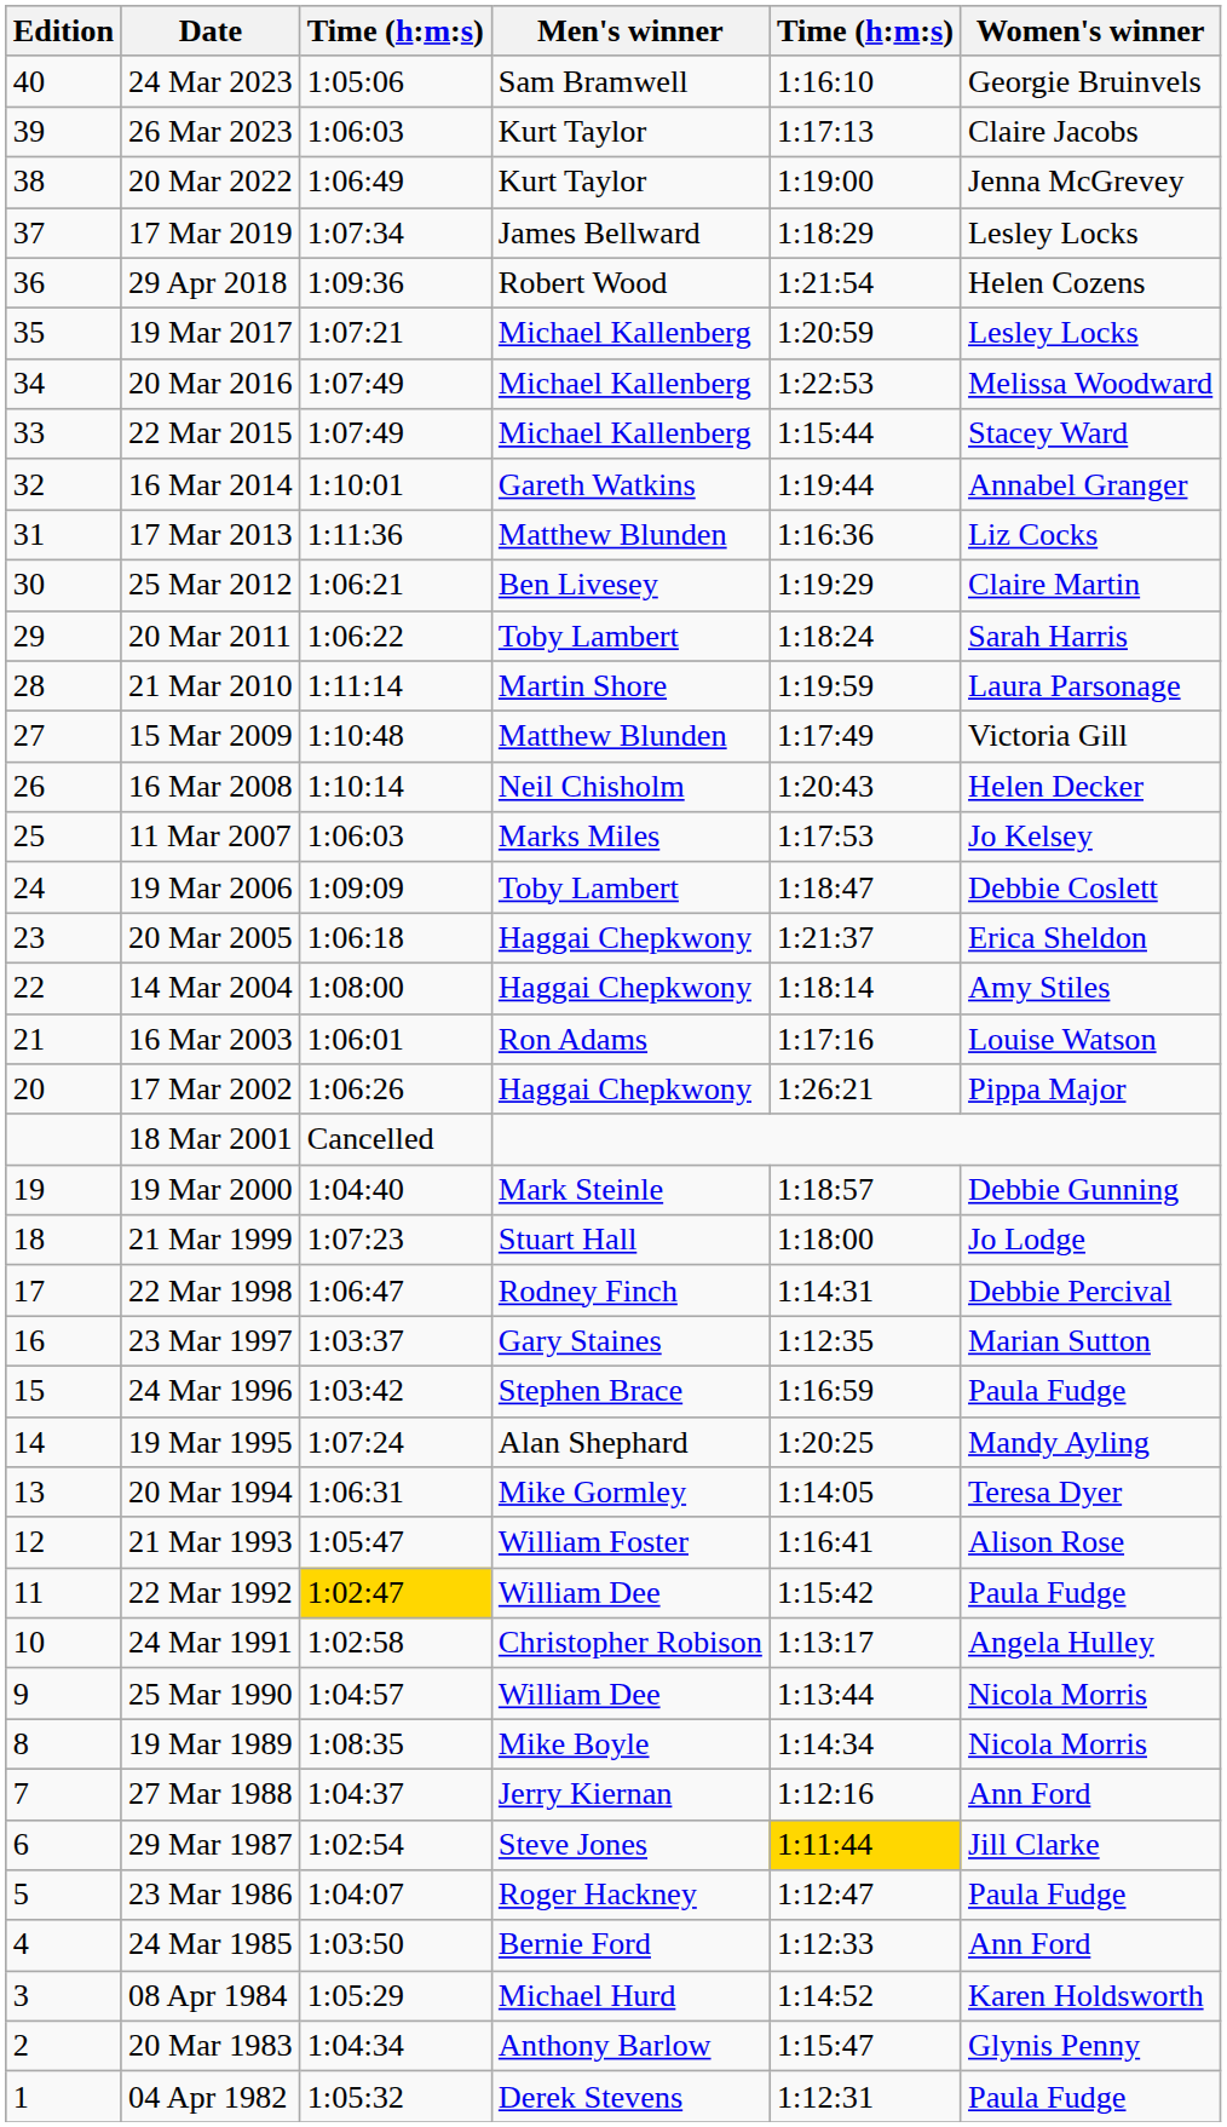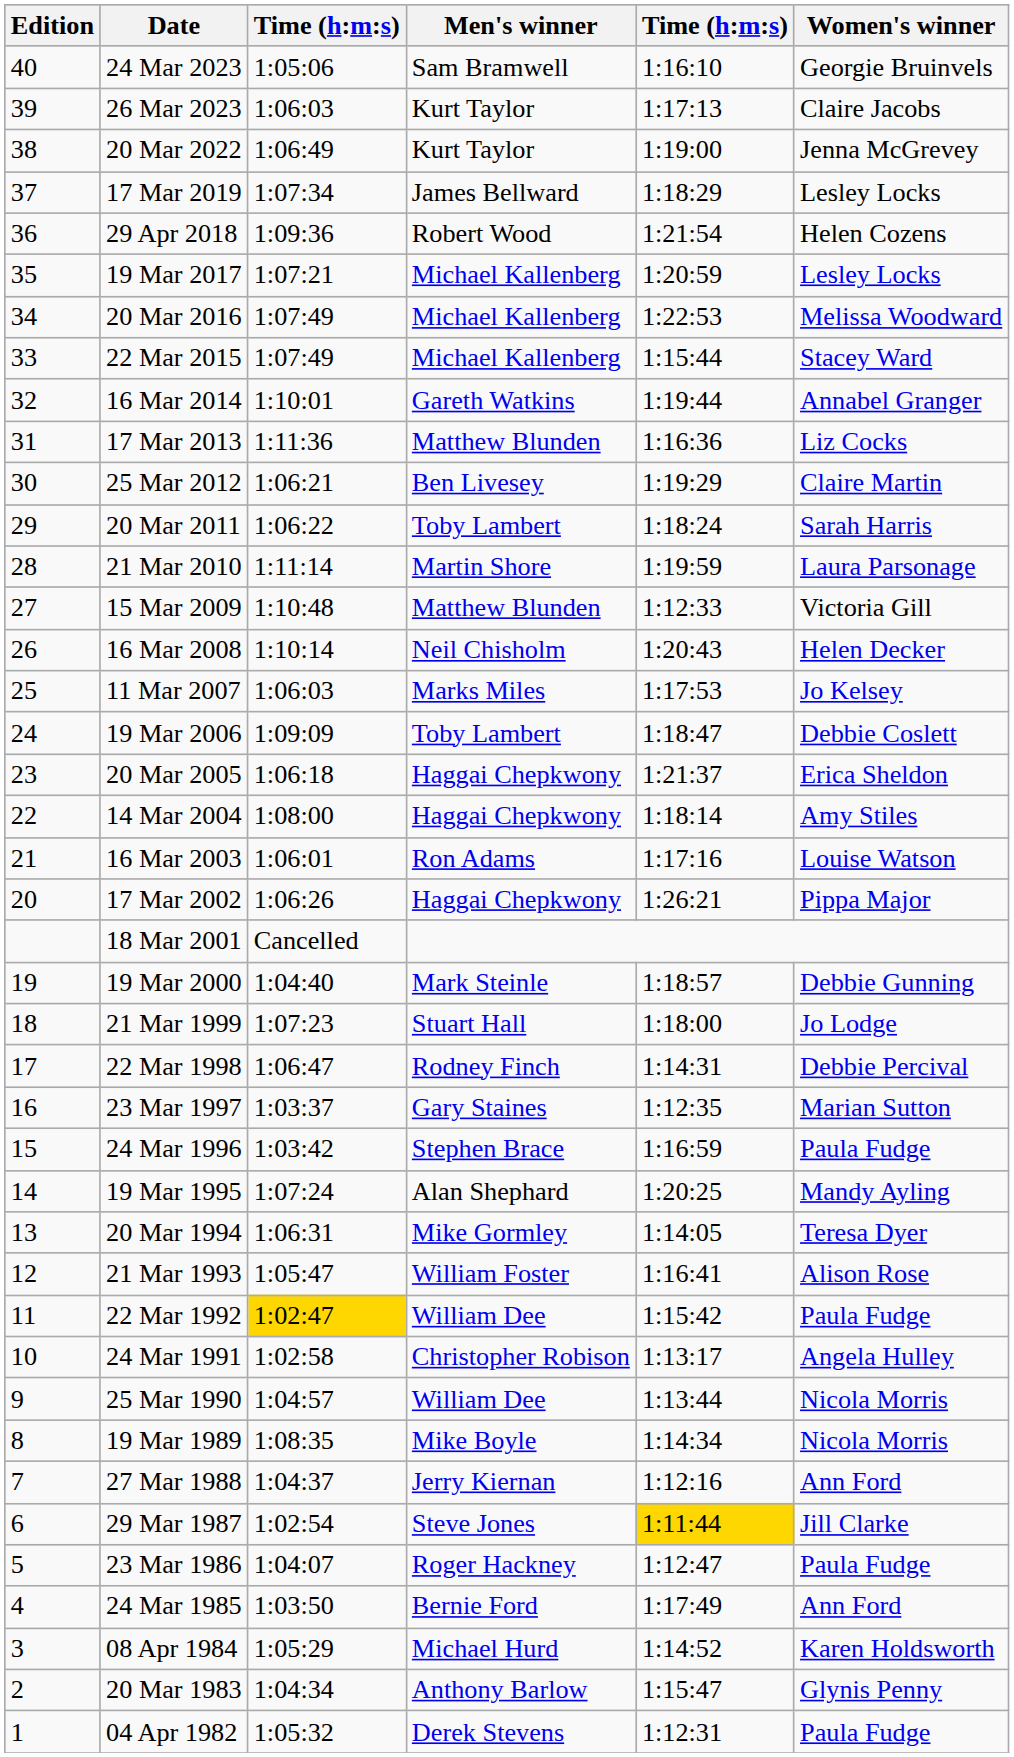 <table class="wikitable sortable">
 <tr>
 <th class="unsortable">Edition</th>
 <th class="unsortable">Date</th>
 <th>Time (<a href='#'>h</a>:<a href='#'>m</a>:<a href='#'>s</a>)</th>
 <th>Men's winner</th>
 <th>Time (<a href='#'>h</a>:<a href='#'>m</a>:<a href='#'>s</a>)</th>
 <th>Women's winner</th>
 </tr>
 <tr>
 <td>40</td>
 <td>24 Mar 2023</td>
 <td>1:05:06</td>
 <td>Sam Bramwell</td>
 <td>1:16:10</td>
 <td>Georgie Bruinvels</td>
 </tr>
 <tr>
 <td>39</td>
 <td>26 Mar 2023</td>
 <td>1:06:03</td>
 <td>Kurt Taylor</td>
 <td>1:17:13</td>
 <td>Claire Jacobs</td>
 </tr>
 <tr>
 <td>38</td>
 <td>20 Mar 2022</td>
 <td>1:06:49</td>
 <td>Kurt Taylor</td>
 <td>1:19:00</td>
 <td>Jenna McGrevey</td>
 </tr>
 <tr>
 <td>37</td>
 <td>17 Mar 2019</td>
 <td>1:07:34</td>
 <td>James Bellward</td>
 <td>1:18:29</td>
 <td>Lesley Locks</td>
 </tr>
 <tr>
 <td>36</td>
 <td>29 Apr 2018 </td>
 <td>1:09:36</td>
 <td>Robert Wood</td>
 <td>1:21:54</td>
 <td>Helen Cozens</td>
 </tr>
 <tr>
 <td>35</td>
 <td>19 Mar 2017</td>
 <td>1:07:21</td>
 <td><a href='#'>Michael Kallenberg</a></td>
 <td>1:20:59</td>
 <td><a href='#'>Lesley Locks</a></td>
 </tr>
 <tr>
 <td>34</td>
 <td>20 Mar 2016</td>
 <td>1:07:49</td>
 <td><a href='#'>Michael Kallenberg</a></td>
 <td>1:22:53</td>
 <td><a href='#'>Melissa Woodward</a></td>
 </tr>
 <tr>
 <td>33</td>
 <td>22 Mar 2015</td>
 <td>1:07:49</td>
 <td><a href='#'>Michael Kallenberg</a></td>
 <td>1:15:44</td>
 <td><a href='#'>Stacey Ward</a></td>
 </tr>
 <tr>
 <td>32</td>
 <td>16 Mar 2014</td>
 <td>1:10:01</td>
 <td><a href='#'>Gareth Watkins</a></td>
 <td>1:19:44</td>
 <td><a href='#'>Annabel Granger</a></td>
 </tr>
 <tr>
 <td>31</td>
 <td>17 Mar 2013</td>
 <td>1:11:36</td>
 <td><a href='#'>Matthew Blunden</a></td>
 <td>1:16:36</td>
 <td><a href='#'>Liz Cocks</a></td>
 </tr>
 <tr>
 <td>30</td>
 <td>25 Mar 2012</td>
 <td>1:06:21</td>
 <td><a href='#'>Ben Livesey</a></td>
 <td>1:19:29</td>
 <td><a href='#'>Claire Martin</a></td>
 </tr>
 <tr>
 <td>29</td>
 <td>20 Mar 2011</td>
 <td>1:06:22</td>
 <td><a href='#'>Toby Lambert</a></td>
 <td>1:18:24</td>
 <td><a href='#'>Sarah Harris</a></td>
 </tr>
 <tr>
 <td>28</td>
 <td>21 Mar 2010</td>
 <td>1:11:14</td>
 <td><a href='#'>Martin Shore</a></td>
 <td>1:19:59</td>
 <td><a href='#'>Laura Parsonage</a></td>
 </tr>
 <tr>
 <td>27</td>
 <td>15 Mar 2009</td>
 <td>1:10:48</td>
 <td><a href='#'>Matthew Blunden</a></td>
-<td>1:17:49</td>
+<td>1:12:33</td>
 <td>Victoria Gill</td>
 </tr>
 <tr>
 <td>26</td>
 <td>16 Mar 2008</td>
 <td>1:10:14</td>
 <td><a href='#'>Neil Chisholm</a></td>
 <td>1:20:43</td>
 <td><a href='#'>Helen Decker</a></td>
 </tr>
 <tr>
 <td>25</td>
 <td>11 Mar 2007</td>
 <td>1:06:03</td>
 <td><a href='#'>Marks Miles</a></td>
 <td>1:17:53</td>
 <td><a href='#'>Jo Kelsey</a></td>
 </tr>
 <tr>
 <td>24</td>
 <td>19 Mar 2006</td>
 <td>1:09:09</td>
 <td><a href='#'>Toby Lambert</a></td>
 <td>1:18:47</td>
 <td><a href='#'>Debbie Coslett</a></td>
 </tr>
 <tr>
 <td>23</td>
 <td>20 Mar 2005</td>
 <td>1:06:18</td>
 <td><a href='#'>Haggai Chepkwony</a></td>
 <td>1:21:37</td>
 <td><a href='#'>Erica Sheldon</a></td>
 </tr>
 <tr>
 <td>22</td>
 <td>14 Mar 2004</td>
 <td>1:08:00</td>
 <td><a href='#'>Haggai Chepkwony</a></td>
 <td>1:18:14</td>
 <td><a href='#'>Amy Stiles</a></td>
 </tr>
 <tr>
 <td>21</td>
 <td>16 Mar 2003</td>
 <td>1:06:01</td>
 <td><a href='#'>Ron Adams</a></td>
 <td>1:17:16</td>
 <td><a href='#'>Louise Watson</a></td>
 </tr>
 <tr>
 <td>20</td>
 <td>17 Mar 2002</td>
 <td>1:06:26</td>
 <td><a href='#'>Haggai Chepkwony</a></td>
 <td>1:26:21</td>
 <td><a href='#'>Pippa Major</a></td>
 </tr>
 <tr>
 <td></td>
 <td>18 Mar 2001</td>
 <td>Cancelled</td>
 </tr>
 <tr>
 <td>19</td>
 <td>19 Mar 2000</td>
 <td>1:04:40</td>
 <td><a href='#'>Mark Steinle</a></td>
 <td>1:18:57</td>
 <td><a href='#'>Debbie Gunning</a></td>
 </tr>
 <tr>
 <td>18</td>
 <td>21 Mar 1999</td>
 <td>1:07:23</td>
 <td><a href='#'>Stuart Hall</a></td>
 <td>1:18:00</td>
 <td><a href='#'>Jo Lodge</a></td>
 </tr>
 <tr>
 <td>17</td>
 <td>22 Mar 1998</td>
 <td>1:06:47</td>
 <td><a href='#'>Rodney Finch</a></td>
 <td>1:14:31</td>
 <td><a href='#'>Debbie Percival</a></td>
 </tr>
 <tr>
 <td>16</td>
 <td>23 Mar 1997</td>
 <td>1:03:37</td>
 <td><a href='#'>Gary Staines</a></td>
 <td>1:12:35</td>
 <td><a href='#'>Marian Sutton</a></td>
 </tr>
 <tr>
 <td>15</td>
 <td>24 Mar 1996</td>
 <td>1:03:42</td>
 <td><a href='#'>Stephen Brace</a></td>
 <td>1:16:59</td>
 <td><a href='#'>Paula Fudge</a></td>
 </tr>
 <tr>
 <td>14</td>
 <td>19 Mar 1995</td>
 <td>1:07:24</td>
 <td>Alan Shephard</td>
 <td>1:20:25</td>
 <td><a href='#'>Mandy Ayling</a></td>
 </tr>
 <tr>
 <td>13</td>
 <td>20 Mar 1994</td>
 <td>1:06:31</td>
 <td><a href='#'>Mike Gormley</a></td>
 <td>1:14:05</td>
 <td><a href='#'>Teresa Dyer</a></td>
 </tr>
 <tr>
 <td>12</td>
 <td>21 Mar 1993</td>
 <td>1:05:47</td>
 <td><a href='#'>William Foster</a></td>
 <td>1:16:41</td>
 <td><a href='#'>Alison Rose</a></td>
 </tr>
 <tr>
 <td>11</td>
 <td>22 Mar 1992</td>
 <td bgcolor="gold">1:02:47</td>
 <td><a href='#'>William Dee</a></td>
 <td>1:15:42</td>
 <td><a href='#'>Paula Fudge</a></td>
 </tr>
 <tr>
 <td>10</td>
 <td>24 Mar 1991</td>
 <td>1:02:58</td>
 <td><a href='#'>Christopher Robison</a></td>
 <td>1:13:17</td>
 <td><a href='#'>Angela Hulley</a></td>
 </tr>
 <tr>
 <td>9</td>
 <td>25 Mar 1990</td>
 <td>1:04:57</td>
 <td><a href='#'>William Dee</a></td>
 <td>1:13:44</td>
 <td><a href='#'>Nicola Morris</a></td>
 </tr>
 <tr>
 <td>8</td>
 <td>19 Mar 1989</td>
 <td>1:08:35</td>
 <td><a href='#'>Mike Boyle</a></td>
 <td>1:14:34</td>
 <td><a href='#'>Nicola Morris</a></td>
 </tr>
 <tr>
 <td>7</td>
 <td>27 Mar 1988</td>
 <td>1:04:37</td>
 <td><a href='#'>Jerry Kiernan</a></td>
 <td>1:12:16</td>
 <td><a href='#'>Ann Ford</a></td>
 </tr>
 <tr>
 <td>6</td>
 <td>29 Mar 1987</td>
 <td>1:02:54</td>
 <td><a href='#'>Steve Jones</a></td>
 <td bgcolor="gold">1:11:44</td>
 <td><a href='#'>Jill Clarke</a></td>
 </tr>
 <tr>
 <td>5</td>
 <td>23 Mar 1986</td>
 <td>1:04:07</td>
 <td><a href='#'>Roger Hackney</a></td>
 <td>1:12:47</td>
 <td><a href='#'>Paula Fudge</a></td>
 </tr>
 <tr>
 <td>4</td>
 <td>24 Mar 1985</td>
 <td>1:03:50</td>
 <td><a href='#'>Bernie Ford</a></td>
-<td>1:12:33</td>
+<td>1:17:49</td>
 <td><a href='#'>Ann Ford</a></td>
 </tr>
 <tr>
 <td>3</td>
 <td>08 Apr 1984</td>
 <td>1:05:29</td>
 <td><a href='#'>Michael Hurd</a></td>
 <td>1:14:52</td>
 <td><a href='#'>Karen Holdsworth</a></td>
 </tr>
 <tr>
 <td>2</td>
 <td>20 Mar 1983</td>
 <td>1:04:34</td>
 <td><a href='#'>Anthony Barlow</a></td>
 <td>1:15:47</td>
 <td><a href='#'>Glynis Penny</a></td>
 </tr>
 <tr>
 <td>1</td>
 <td>04 Apr 1982</td>
 <td>1:05:32</td>
 <td><a href='#'>Derek Stevens</a></td>
 <td>1:12:31</td>
 <td><a href='#'>Paula Fudge</a></td>
 </tr>
 </table>
